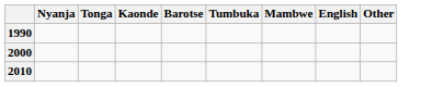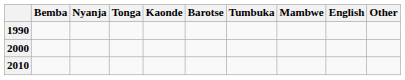 <table class="wikitable">
 <tr>
 <th></th>
+<th>Bemba</th>
 <th>Nyanja</th>
 <th>Tonga</th>
 <th>Kaonde</th>
 <th>Barotse</th>
 <th>Tumbuka</th>
 <th>Mambwe</th>
 <th>English</th>
 <th>Other</th>
 </tr>
 <tr>
 <th>1990</th>
 <td></td>
 <td></td>
 <td></td>
 <td></td>
 <td></td>
 <td></td>
 <td></td>
 <td></td>
+<td></td>
 </tr>
 <tr>
 <th>2000</th>
+<td></td>
 <td></td>
 <td></td>
 <td></td>
 <td></td>
 <td></td>
 <td></td>
 <td></td>
 <td></td>
 </tr>
 <tr>
 <th>2010</th>
 <td></td>
 <td></td>
 <td></td>
 <td></td>
 <td></td>
 <td></td>
 <td></td>
 <td></td>
+<td></td>
 </tr>
 </table>
